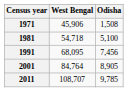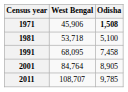 <table class="wikitable" style="text-align: center;font-size: 9pt">
 <tr>
 <th>Census year</th>
 <th>West Bengal</th>
 <th>Odisha</th>
 </tr>
 <tr>
 <th>1971</th>
 <td>45,906</td>
-<td>1,508</td>
+<td><strong>1,508</strong></td>
 </tr>
 <tr>
 <th>1981</th>
-<td>54,718</td>
+<td>53,718</td>
 <td>5,100</td>
 </tr>
 <tr>
 <th>1991</th>
 <td>68,095</td>
-<td>7,456</td>
+<td>7,458</td>
 </tr>
 <tr>
 <th>2001</th>
 <td>84,764</td>
 <td>8,905</td>
 </tr>
 <tr>
 <th>2011</th>
 <td>108,707</td>
 <td>9,785</td>
 </tr>
 </table>
